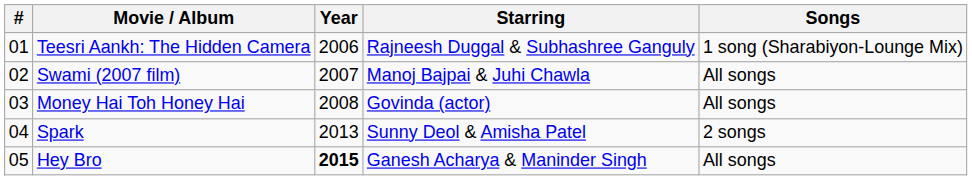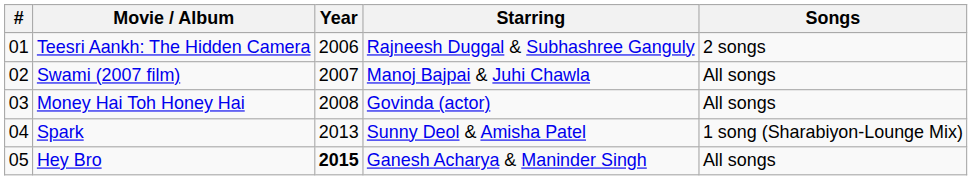 <table class="wikitable sortable">
 <tr>
 <th>#</th>
 <th>Movie / Album</th>
 <th>Year</th>
 <th>Starring</th>
 <th>Songs</th>
 </tr>
 <tr>
 <td>01</td>
 <td><a href='#'>Teesri Aankh: The Hidden Camera</a></td>
 <td>2006</td>
 <td><a href='#'>Rajneesh Duggal</a> & <a href='#'>Subhashree Ganguly</a></td>
-<td>1 song (Sharabiyon-Lounge Mix)</td>
+<td>2 songs</td>
 </tr>
 <tr>
 <td>02</td>
 <td><a href='#'>Swami (2007 film)</a></td>
 <td>2007</td>
 <td><a href='#'>Manoj Bajpai</a> & <a href='#'>Juhi Chawla</a></td>
 <td>All songs</td>
 </tr>
 <tr>
 <td>03</td>
 <td><a href='#'>Money Hai Toh Honey Hai</a></td>
 <td>2008</td>
 <td><a href='#'>Govinda (actor)</a></td>
 <td>All songs</td>
 </tr>
 <tr>
 <td>04</td>
 <td><a href='#'>Spark</a></td>
 <td>2013</td>
 <td><a href='#'>Sunny Deol</a> & <a href='#'>Amisha Patel</a></td>
-<td>2 songs</td>
+<td>1 song (Sharabiyon-Lounge Mix)</td>
 </tr>
 <tr>
 <td>05</td>
 <td><a href='#'>Hey Bro</a></td>
 <td><strong>2015</strong></td>
 <td><a href='#'>Ganesh Acharya</a> & <a href='#'>Maninder Singh</a></td>
 <td>All songs</td>
 </tr>
 </table>
